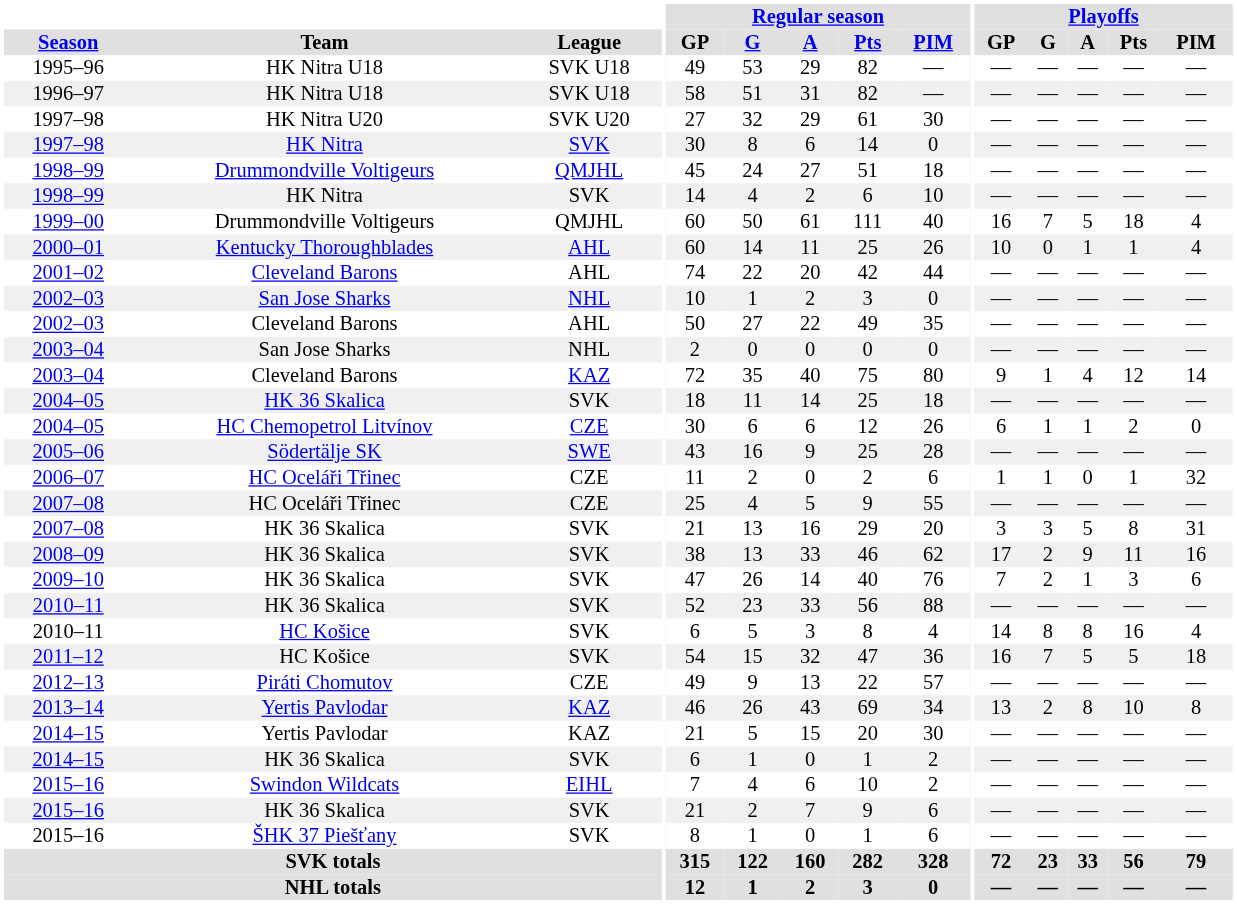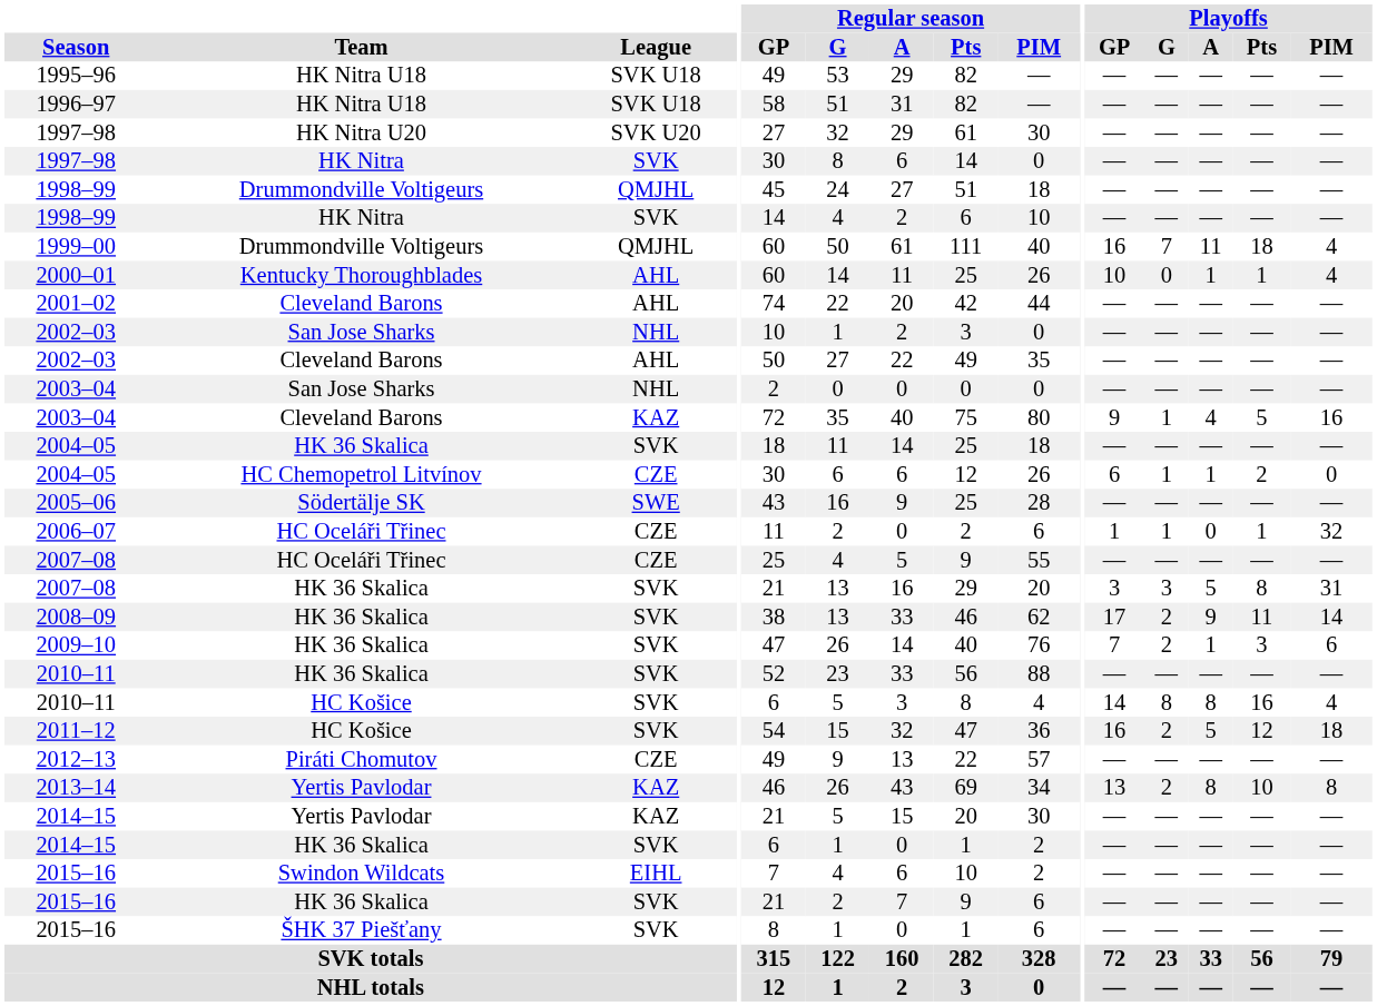 <table border="0" cellpadding="1" cellspacing="0" style="text-align:center; width:60em">
 <tr bgcolor="#e0e0e0">
 <th colspan="3" bgcolor="#ffffff"></th>
 <th rowspan="100" bgcolor="#ffffff"></th>
 <th colspan="5"><a href='#'>Regular season</a></th>
 <th rowspan="100" bgcolor="#ffffff"></th>
 <th colspan="5"><a href='#'>Playoffs</a></th>
 </tr>
 <tr bgcolor="#e0e0e0">
 <th><a href='#'>Season</a></th>
 <th>Team</th>
 <th>League</th>
 <th>GP</th>
 <th><a href='#'>G</a></th>
 <th><a href='#'>A</a></th>
 <th><a href='#'>Pts</a></th>
 <th><a href='#'>PIM</a></th>
 <th>GP</th>
 <th>G</th>
 <th>A</th>
 <th>Pts</th>
 <th>PIM</th>
 </tr>
 <tr>
 <td>1995–96</td>
 <td>HK Nitra U18</td>
 <td>SVK U18</td>
 <td>49</td>
 <td>53</td>
 <td>29</td>
 <td>82</td>
 <td>—</td>
 <td>—</td>
 <td>—</td>
 <td>—</td>
 <td>—</td>
 <td>—</td>
 </tr>
 <tr bgcolor="#f0f0f0">
 <td>1996–97</td>
 <td>HK Nitra U18</td>
 <td>SVK U18</td>
 <td>58</td>
 <td>51</td>
 <td>31</td>
 <td>82</td>
 <td>—</td>
 <td>—</td>
 <td>—</td>
 <td>—</td>
 <td>—</td>
 <td>—</td>
 </tr>
 <tr>
 <td>1997–98</td>
 <td>HK Nitra U20</td>
 <td>SVK U20</td>
 <td>27</td>
 <td>32</td>
 <td>29</td>
 <td>61</td>
 <td>30</td>
 <td>—</td>
 <td>—</td>
 <td>—</td>
 <td>—</td>
 <td>—</td>
 </tr>
 <tr bgcolor="#f0f0f0">
 <td><a href='#'>1997–98</a></td>
 <td><a href='#'>HK Nitra</a></td>
 <td><a href='#'>SVK</a></td>
 <td>30</td>
 <td>8</td>
 <td>6</td>
 <td>14</td>
 <td>0</td>
 <td>—</td>
 <td>—</td>
 <td>—</td>
 <td>—</td>
 <td>—</td>
 </tr>
 <tr>
 <td><a href='#'>1998–99</a></td>
 <td><a href='#'>Drummondville Voltigeurs</a></td>
 <td><a href='#'>QMJHL</a></td>
 <td>45</td>
 <td>24</td>
 <td>27</td>
 <td>51</td>
 <td>18</td>
 <td>—</td>
 <td>—</td>
 <td>—</td>
 <td>—</td>
 <td>—</td>
 </tr>
 <tr bgcolor="#f0f0f0">
 <td><a href='#'>1998–99</a></td>
 <td>HK Nitra</td>
 <td>SVK</td>
 <td>14</td>
 <td>4</td>
 <td>2</td>
 <td>6</td>
 <td>10</td>
 <td>—</td>
 <td>—</td>
 <td>—</td>
 <td>—</td>
 <td>—</td>
 </tr>
 <tr>
 <td><a href='#'>1999–00</a></td>
 <td>Drummondville Voltigeurs</td>
 <td>QMJHL</td>
 <td>60</td>
 <td>50</td>
 <td>61</td>
 <td>111</td>
 <td>40</td>
 <td>16</td>
 <td>7</td>
-<td>5</td>
+<td>11</td>
 <td>18</td>
 <td>4</td>
 </tr>
 <tr bgcolor="#f0f0f0">
 <td><a href='#'>2000–01</a></td>
 <td><a href='#'>Kentucky Thoroughblades</a></td>
 <td><a href='#'>AHL</a></td>
 <td>60</td>
 <td>14</td>
 <td>11</td>
 <td>25</td>
 <td>26</td>
 <td>10</td>
 <td>0</td>
 <td>1</td>
 <td>1</td>
 <td>4</td>
 </tr>
 <tr>
 <td><a href='#'>2001–02</a></td>
 <td><a href='#'>Cleveland Barons</a></td>
 <td>AHL</td>
 <td>74</td>
 <td>22</td>
 <td>20</td>
 <td>42</td>
 <td>44</td>
 <td>—</td>
 <td>—</td>
 <td>—</td>
 <td>—</td>
 <td>—</td>
 </tr>
 <tr bgcolor="#f0f0f0">
 <td><a href='#'>2002–03</a></td>
 <td><a href='#'>San Jose Sharks</a></td>
 <td><a href='#'>NHL</a></td>
 <td>10</td>
 <td>1</td>
 <td>2</td>
 <td>3</td>
 <td>0</td>
 <td>—</td>
 <td>—</td>
 <td>—</td>
 <td>—</td>
 <td>—</td>
 </tr>
 <tr>
 <td><a href='#'>2002–03</a></td>
 <td>Cleveland Barons</td>
 <td>AHL</td>
 <td>50</td>
 <td>27</td>
 <td>22</td>
 <td>49</td>
 <td>35</td>
 <td>—</td>
 <td>—</td>
 <td>—</td>
 <td>—</td>
 <td>—</td>
 </tr>
 <tr bgcolor="#f0f0f0">
 <td><a href='#'>2003–04</a></td>
 <td>San Jose Sharks</td>
 <td>NHL</td>
 <td>2</td>
 <td>0</td>
 <td>0</td>
 <td>0</td>
 <td>0</td>
 <td>—</td>
 <td>—</td>
 <td>—</td>
 <td>—</td>
 <td>—</td>
 </tr>
 <tr>
 <td><a href='#'>2003–04</a></td>
 <td>Cleveland Barons</td>
 <td><a href='#'>KAZ</a></td>
 <td>72</td>
 <td>35</td>
 <td>40</td>
 <td>75</td>
 <td>80</td>
 <td>9</td>
 <td>1</td>
 <td>4</td>
-<td>12</td>
-<td>14</td>
+<td>5</td>
+<td>16</td>
 </tr>
 <tr bgcolor="#f0f0f0">
 <td><a href='#'>2004–05</a></td>
 <td><a href='#'>HK 36 Skalica</a></td>
 <td>SVK</td>
 <td>18</td>
 <td>11</td>
 <td>14</td>
 <td>25</td>
 <td>18</td>
 <td>—</td>
 <td>—</td>
 <td>—</td>
 <td>—</td>
 <td>—</td>
 </tr>
 <tr>
 <td><a href='#'>2004–05</a></td>
 <td><a href='#'>HC Chemopetrol Litvínov</a></td>
 <td><a href='#'>CZE</a></td>
 <td>30</td>
 <td>6</td>
 <td>6</td>
 <td>12</td>
 <td>26</td>
 <td>6</td>
 <td>1</td>
 <td>1</td>
 <td>2</td>
 <td>0</td>
 </tr>
 <tr bgcolor="#f0f0f0">
 <td><a href='#'>2005–06</a></td>
 <td><a href='#'>Södertälje SK</a></td>
 <td><a href='#'>SWE</a></td>
 <td>43</td>
 <td>16</td>
 <td>9</td>
 <td>25</td>
 <td>28</td>
 <td>—</td>
 <td>—</td>
 <td>—</td>
 <td>—</td>
 <td>—</td>
 </tr>
 <tr>
 <td><a href='#'>2006–07</a></td>
 <td><a href='#'>HC Oceláři Třinec</a></td>
 <td>CZE</td>
 <td>11</td>
 <td>2</td>
 <td>0</td>
 <td>2</td>
 <td>6</td>
 <td>1</td>
 <td>1</td>
 <td>0</td>
 <td>1</td>
 <td>32</td>
 </tr>
 <tr bgcolor="#f0f0f0">
 <td><a href='#'>2007–08</a></td>
 <td>HC Oceláři Třinec</td>
 <td>CZE</td>
 <td>25</td>
 <td>4</td>
 <td>5</td>
 <td>9</td>
 <td>55</td>
 <td>—</td>
 <td>—</td>
 <td>—</td>
 <td>—</td>
 <td>—</td>
 </tr>
 <tr>
 <td><a href='#'>2007–08</a></td>
 <td>HK 36 Skalica</td>
 <td>SVK</td>
 <td>21</td>
 <td>13</td>
 <td>16</td>
 <td>29</td>
 <td>20</td>
 <td>3</td>
 <td>3</td>
 <td>5</td>
 <td>8</td>
 <td>31</td>
 </tr>
 <tr bgcolor="#f0f0f0">
 <td><a href='#'>2008–09</a></td>
 <td>HK 36 Skalica</td>
 <td>SVK</td>
 <td>38</td>
 <td>13</td>
 <td>33</td>
 <td>46</td>
 <td>62</td>
 <td>17</td>
 <td>2</td>
 <td>9</td>
 <td>11</td>
-<td>16</td>
+<td>14</td>
 </tr>
 <tr>
 <td><a href='#'>2009–10</a></td>
 <td>HK 36 Skalica</td>
 <td>SVK</td>
 <td>47</td>
 <td>26</td>
 <td>14</td>
 <td>40</td>
 <td>76</td>
 <td>7</td>
 <td>2</td>
 <td>1</td>
 <td>3</td>
 <td>6</td>
 </tr>
 <tr bgcolor="#f0f0f0">
 <td><a href='#'>2010–11</a></td>
 <td>HK 36 Skalica</td>
 <td>SVK</td>
 <td>52</td>
 <td>23</td>
 <td>33</td>
 <td>56</td>
 <td>88</td>
 <td>—</td>
 <td>—</td>
 <td>—</td>
 <td>—</td>
 <td>—</td>
 </tr>
 <tr>
 <td>2010–11</td>
 <td><a href='#'>HC Košice</a></td>
 <td>SVK</td>
 <td>6</td>
 <td>5</td>
 <td>3</td>
 <td>8</td>
 <td>4</td>
 <td>14</td>
 <td>8</td>
 <td>8</td>
 <td>16</td>
 <td>4</td>
 </tr>
 <tr bgcolor="#f0f0f0">
 <td><a href='#'>2011–12</a></td>
 <td>HC Košice</td>
 <td>SVK</td>
 <td>54</td>
 <td>15</td>
 <td>32</td>
 <td>47</td>
 <td>36</td>
 <td>16</td>
-<td>7</td>
+<td>2</td>
 <td>5</td>
-<td>5</td>
+<td>12</td>
 <td>18</td>
 </tr>
 <tr>
 <td><a href='#'>2012–13</a></td>
 <td><a href='#'>Piráti Chomutov</a></td>
 <td>CZE</td>
 <td>49</td>
 <td>9</td>
 <td>13</td>
 <td>22</td>
 <td>57</td>
 <td>—</td>
 <td>—</td>
 <td>—</td>
 <td>—</td>
 <td>—</td>
 </tr>
 <tr bgcolor="#f0f0f0">
 <td><a href='#'>2013–14</a></td>
 <td><a href='#'>Yertis Pavlodar</a></td>
 <td><a href='#'>KAZ</a></td>
 <td>46</td>
 <td>26</td>
 <td>43</td>
 <td>69</td>
 <td>34</td>
 <td>13</td>
 <td>2</td>
 <td>8</td>
 <td>10</td>
 <td>8</td>
 </tr>
 <tr>
 <td><a href='#'>2014–15</a></td>
 <td>Yertis Pavlodar</td>
 <td>KAZ</td>
 <td>21</td>
 <td>5</td>
 <td>15</td>
 <td>20</td>
 <td>30</td>
 <td>—</td>
 <td>—</td>
 <td>—</td>
 <td>—</td>
 <td>—</td>
 </tr>
 <tr bgcolor="#f0f0f0">
 <td><a href='#'>2014–15</a></td>
 <td>HK 36 Skalica</td>
 <td>SVK</td>
 <td>6</td>
 <td>1</td>
 <td>0</td>
 <td>1</td>
 <td>2</td>
 <td>—</td>
 <td>—</td>
 <td>—</td>
 <td>—</td>
 <td>—</td>
 </tr>
 <tr>
 <td><a href='#'>2015–16</a></td>
 <td><a href='#'>Swindon Wildcats</a></td>
 <td><a href='#'>EIHL</a></td>
 <td>7</td>
 <td>4</td>
 <td>6</td>
 <td>10</td>
 <td>2</td>
 <td>—</td>
 <td>—</td>
 <td>—</td>
 <td>—</td>
 <td>—</td>
 </tr>
 <tr bgcolor="#f0f0f0">
 <td><a href='#'>2015–16</a></td>
 <td>HK 36 Skalica</td>
 <td>SVK</td>
 <td>21</td>
 <td>2</td>
 <td>7</td>
 <td>9</td>
 <td>6</td>
 <td>—</td>
 <td>—</td>
 <td>—</td>
 <td>—</td>
 <td>—</td>
 </tr>
 <tr>
 <td>2015–16</td>
 <td><a href='#'>ŠHK 37 Piešťany</a></td>
 <td>SVK</td>
 <td>8</td>
 <td>1</td>
 <td>0</td>
 <td>1</td>
 <td>6</td>
 <td>—</td>
 <td>—</td>
 <td>—</td>
 <td>—</td>
 <td>—</td>
 </tr>
 <tr bgcolor="#e0e0e0">
 <th colspan="3">SVK totals</th>
 <th>315</th>
 <th>122</th>
 <th>160</th>
 <th>282</th>
 <th>328</th>
 <th>72</th>
 <th>23</th>
 <th>33</th>
 <th>56</th>
 <th>79</th>
 </tr>
 <tr bgcolor="#e0e0e0">
 <th colspan="3">NHL totals</th>
 <th>12</th>
 <th>1</th>
 <th>2</th>
 <th>3</th>
 <th>0</th>
 <th>—</th>
 <th>—</th>
 <th>—</th>
 <th>—</th>
 <th>—</th>
 </tr>
 </table>
